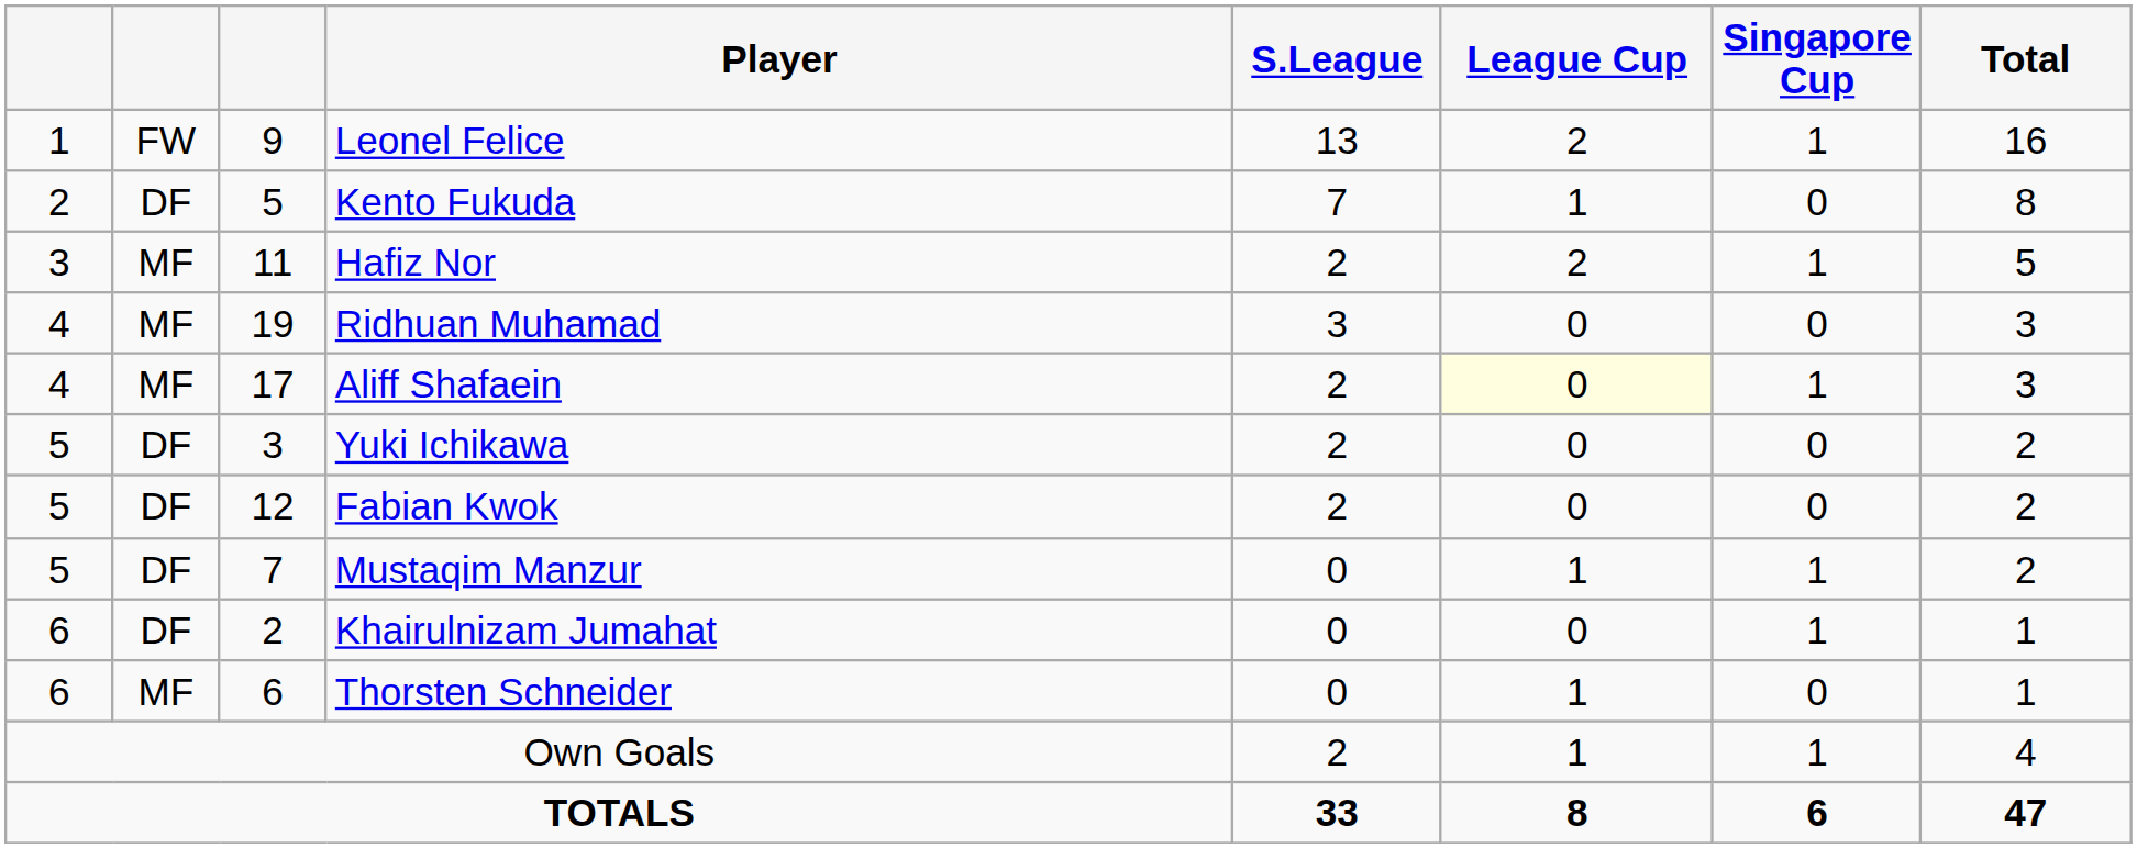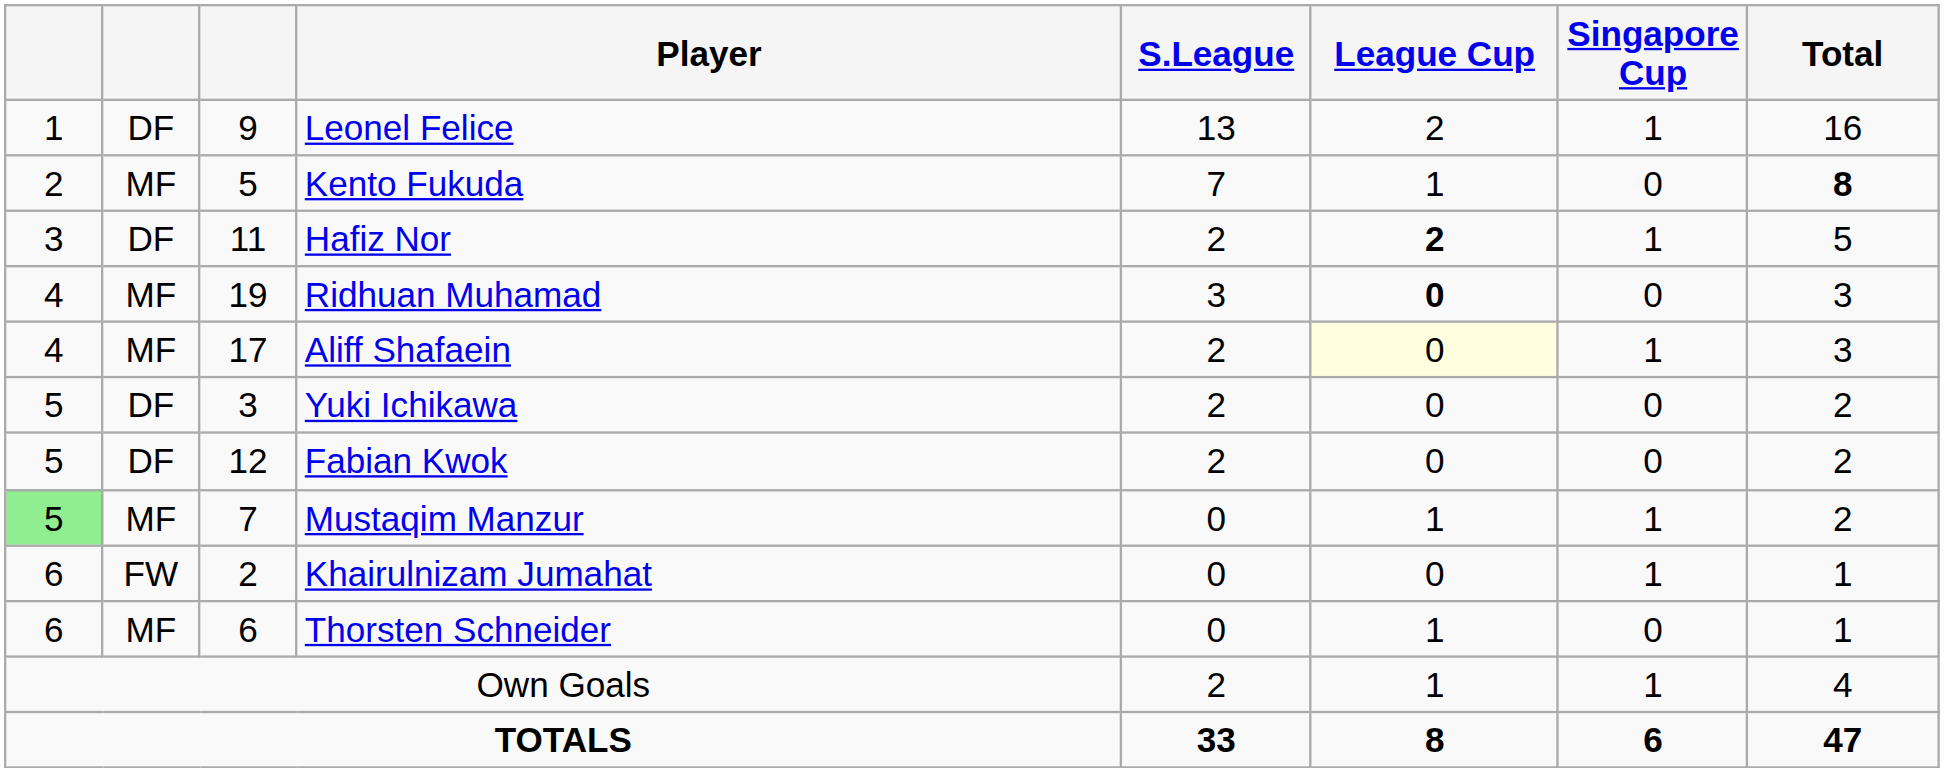 <table class="wikitable" style="font-size: 95%; text-align: center;">
 <tr>
 <th style="background:#F5F5F5; color:black; width:35px;"></th>
 <th style="background:#F5F5F5; color:black; width:35px;"></th>
 <th style="background:#F5F5F5; color:black; width:35px;"></th>
 <th style="background:#F5F5F5; color:black; width:350px;">Player</th>
 <th style="background:#F5F5F5; color:black; width:75px;"><a href='#'>S.League</a></th>
 <th style="background:#F5F5F5; color:black; width:100px;"><a href='#'>League Cup</a></th>
 <th style="background:#F5F5F5; color:black; width:75px;"><a href='#'>Singapore Cup</a></th>
 <th style="background:#F5F5F5; color:black; width:75px;"><strong>Total</strong></th>
 </tr>
 <tr>
 <td>1</td>
-<td>FW</td>
+<td>DF</td>
 <td>9</td>
 <td align=left> <a href='#'>Leonel Felice</a></td>
 <td>13</td>
 <td>2</td>
 <td>1</td>
 <td>16</td>
 </tr>
 <tr>
 <td>2</td>
-<td>DF</td>
+<td>MF</td>
 <td>5</td>
 <td align=left> <a href='#'>Kento Fukuda</a></td>
 <td>7</td>
 <td>1</td>
 <td>0</td>
-<td>8</td>
+<td><strong>8</strong></td>
 </tr>
 <tr>
 <td>3</td>
-<td>MF</td>
+<td>DF</td>
 <td>11</td>
 <td align=left> <a href='#'>Hafiz Nor</a></td>
 <td>2</td>
-<td>2</td>
+<td><strong>2</strong></td>
 <td>1</td>
 <td>5</td>
 </tr>
 <tr>
 <td>4</td>
 <td>MF</td>
 <td>19</td>
 <td align=left> <a href='#'>Ridhuan Muhamad</a></td>
 <td>3</td>
-<td>0</td>
+<td><strong>0</strong></td>
 <td>0</td>
 <td>3</td>
 </tr>
 <tr>
 <td>4</td>
 <td>MF</td>
 <td>17</td>
 <td align=left> <a href='#'>Aliff Shafaein</a></td>
 <td>2</td>
 <td style="background: lightyellow;">0</td>
 <td>1</td>
 <td>3</td>
 </tr>
 <tr>
 <td>5</td>
 <td>DF</td>
 <td>3</td>
 <td align=left> <a href='#'>Yuki Ichikawa</a></td>
 <td>2</td>
 <td>0</td>
 <td>0</td>
 <td>2</td>
 </tr>
 <tr>
 <td>5</td>
 <td>DF</td>
 <td>12</td>
 <td align=left> <a href='#'>Fabian Kwok</a></td>
 <td>2</td>
 <td>0</td>
 <td>0</td>
 <td>2</td>
 </tr>
 <tr>
-<td>5</td>
-<td>DF</td>
+<td style="background: lightgreen;">5</td>
+<td>MF</td>
 <td>7</td>
 <td align=left> <a href='#'>Mustaqim Manzur</a></td>
 <td>0</td>
 <td>1</td>
 <td>1</td>
 <td>2</td>
 </tr>
 <tr>
 <td>6</td>
-<td>DF</td>
+<td>FW</td>
 <td>2</td>
 <td align=left> <a href='#'>Khairulnizam Jumahat</a></td>
 <td>0</td>
 <td>0</td>
 <td>1</td>
 <td>1</td>
 </tr>
 <tr>
 <td>6</td>
 <td>MF</td>
 <td>6</td>
 <td align=left> <a href='#'>Thorsten Schneider</a></td>
 <td>0</td>
 <td>1</td>
 <td>0</td>
 <td>1</td>
 </tr>
 <tr>
 <td colspan="4">Own Goals</td>
 <td>2</td>
 <td>1</td>
 <td>1</td>
 <td>4</td>
 </tr>
 <tr>
 <td colspan="4"><strong>TOTALS</strong></td>
 <td><strong>33</strong></td>
 <td><strong>8</strong></td>
 <td><strong>6</strong></td>
 <td><strong>47</strong></td>
 </tr>
 </table>
